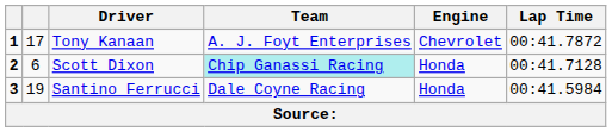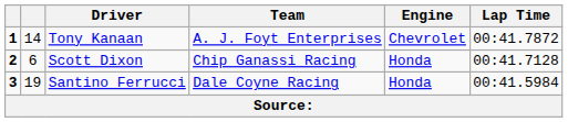 <table class="wikitable" style="font-size:85%;">
 <tr>
 <th></th>
 <th></th>
 <th>Driver</th>
 <th>Team</th>
 <th>Engine</th>
 <th>Lap Time</th>
 </tr>
 <tr>
 <td style="text-align:center;"><strong>1</strong></td>
-<td style="text-align:center;">17</td>
+<td style="text-align:center;">14</td>
 <td> <a href='#'>Tony Kanaan</a></td>
 <td><a href='#'>A. J. Foyt Enterprises</a></td>
 <td><a href='#'>Chevrolet</a></td>
 <td>00:41.7872</td>
 </tr>
 <tr>
 <td style="text-align:center;"><strong>2</strong></td>
 <td style="text-align:center;">6</td>
 <td> <a href='#'>Scott Dixon</a> <strong></strong></td>
-<td style="background: paleturquoise;"><a href='#'>Chip Ganassi Racing</a></td>
+<td><a href='#'>Chip Ganassi Racing</a></td>
 <td><a href='#'>Honda</a></td>
 <td>00:41.7128</td>
 </tr>
 <tr>
 <td style="text-align:center;"><strong>3</strong></td>
 <td style="text-align:center;">19</td>
 <td> <a href='#'>Santino Ferrucci</a> <strong></strong></td>
 <td><a href='#'>Dale Coyne Racing</a></td>
 <td><a href='#'>Honda</a></td>
 <td>00:41.5984</td>
 </tr>
 <tr>
 <th colspan="6">Source:</th>
 </tr>
 </table>
